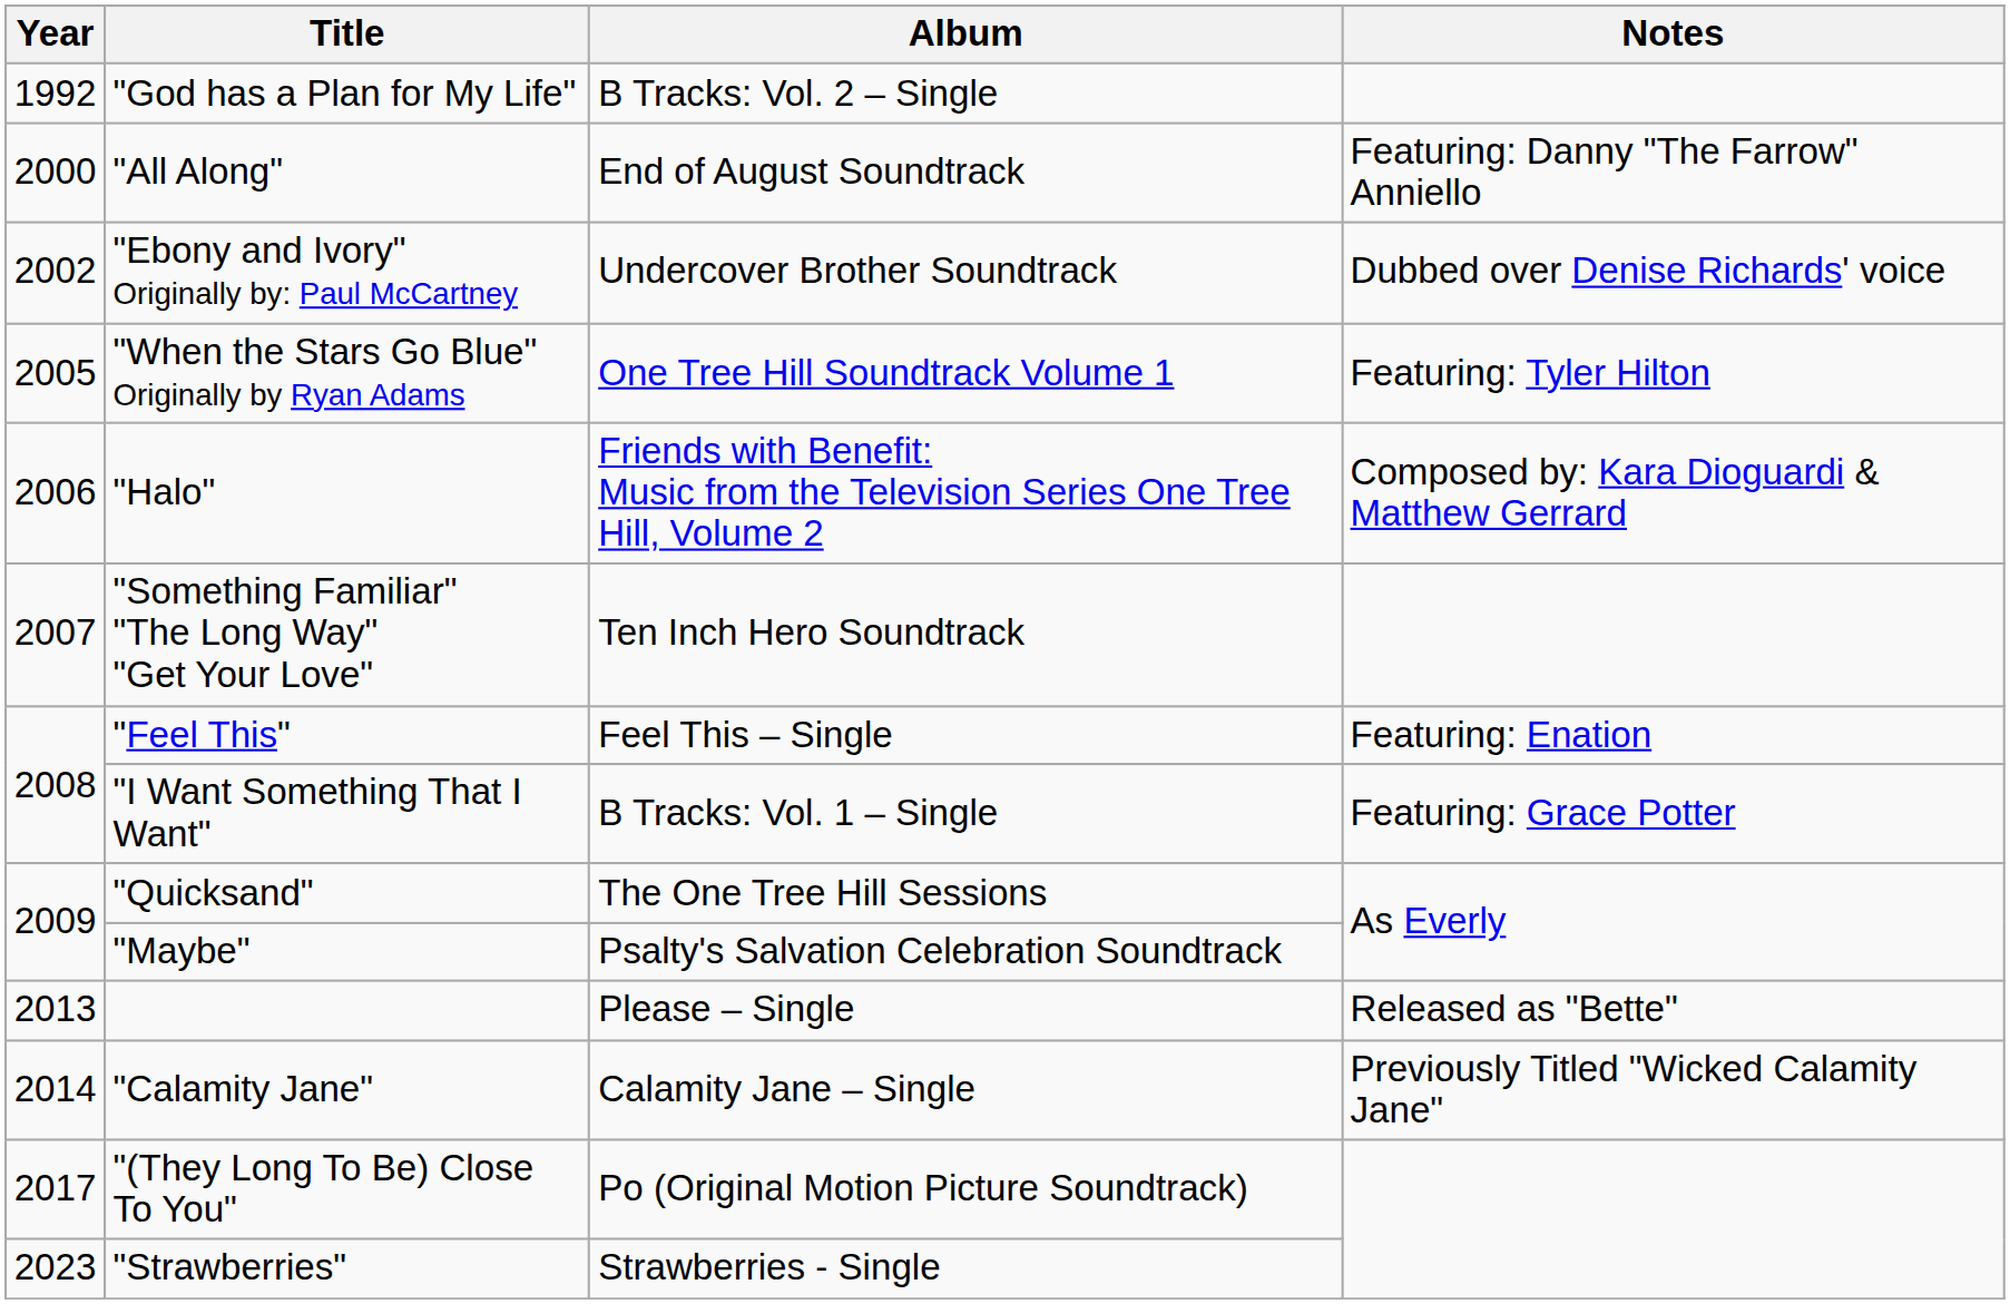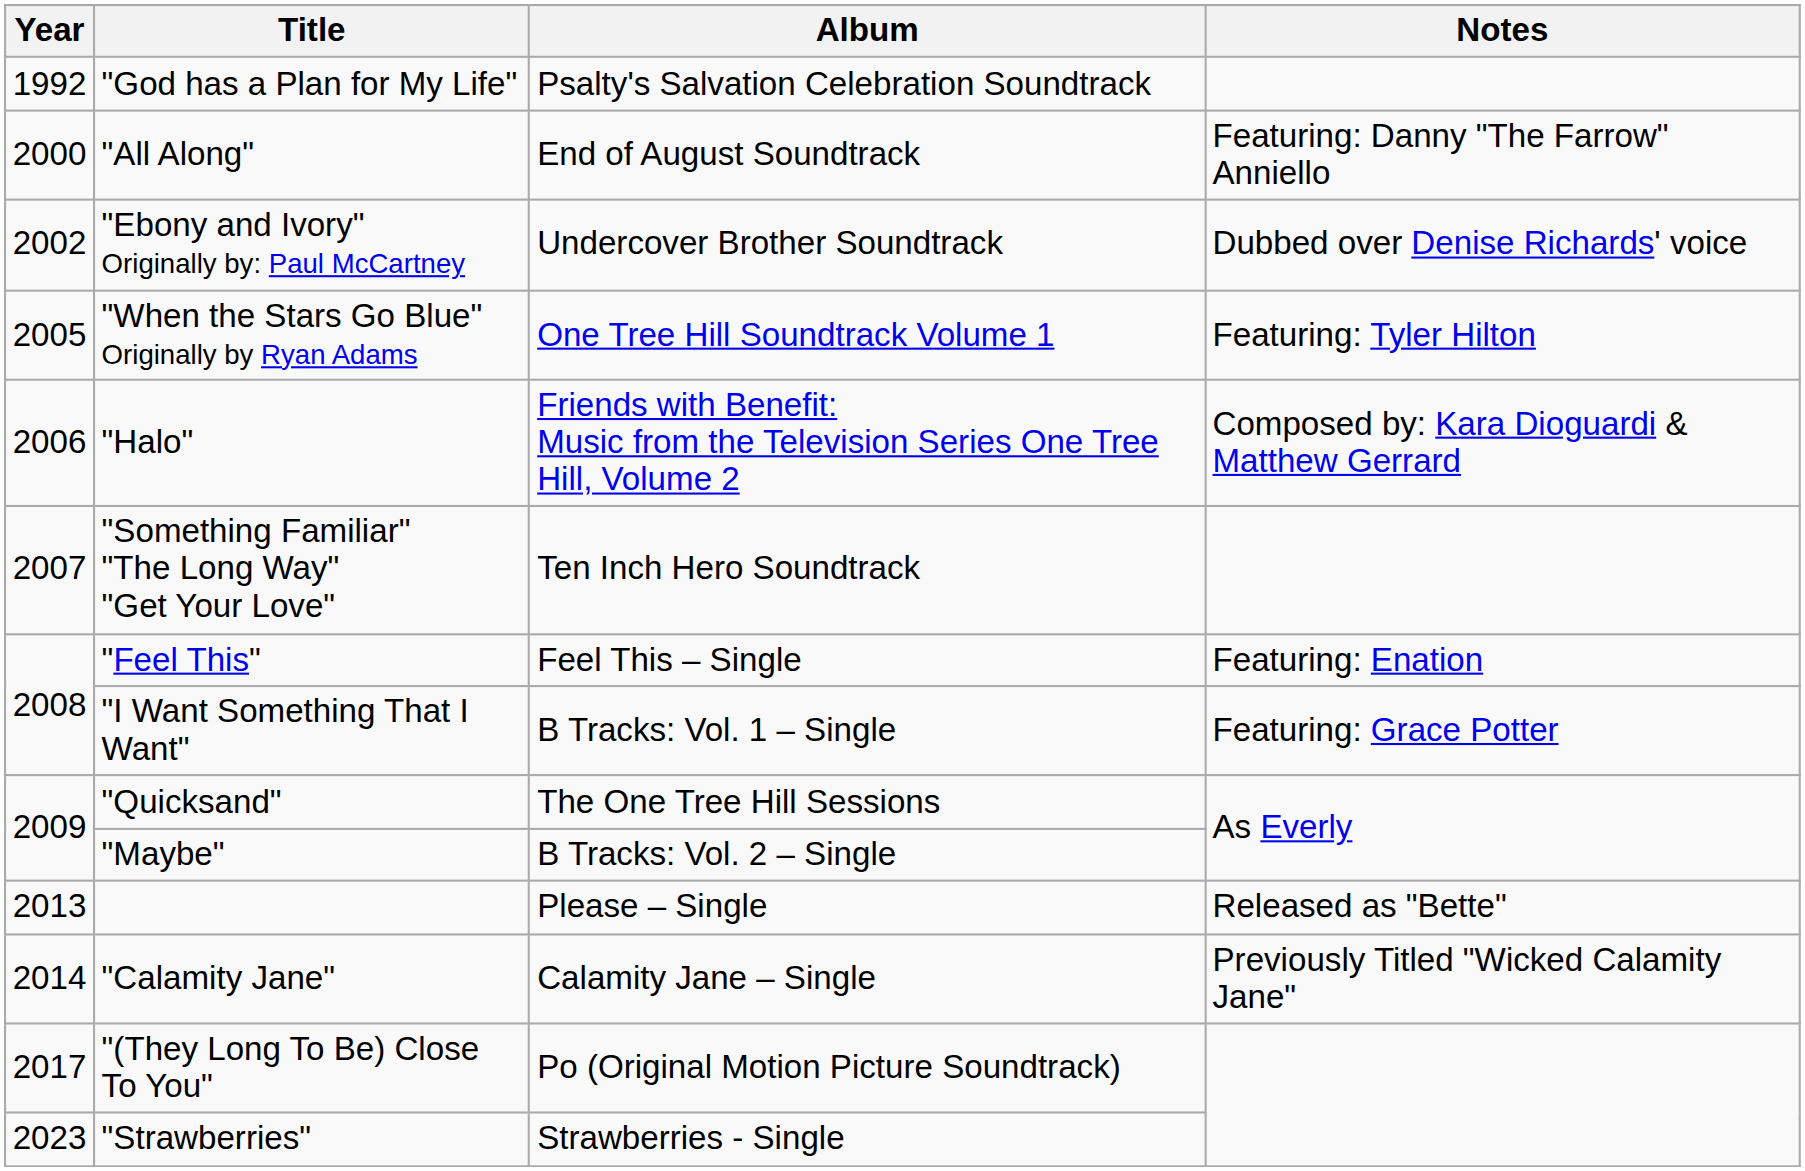 <table class="wikitable">
 <tr style="text-align:center;">
 <th>Year</th>
 <th>Title</th>
 <th>Album</th>
 <th>Notes</th>
 </tr>
 <tr>
 <td>1992</td>
 <td>"God has a Plan for My Life"</td>
-<td>B Tracks: Vol. 2 – Single</td>
+<td>Psalty's Salvation Celebration Soundtrack</td>
 <td></td>
 </tr>
 <tr>
 <td>2000</td>
 <td>"All Along"</td>
 <td>End of August Soundtrack</td>
 <td>Featuring: Danny "The Farrow" Anniello</td>
 </tr>
 <tr>
 <td>2002</td>
 <td>"Ebony and Ivory" <small><br>Originally by: <a href='#'>Paul McCartney</a></small></td>
 <td>Undercover Brother Soundtrack</td>
 <td>Dubbed over <a href='#'>Denise Richards</a>' voice</td>
 </tr>
 <tr>
 <td>2005</td>
 <td>"When the Stars Go Blue" <small><br>Originally by <a href='#'>Ryan Adams</a></small></td>
 <td><a href='#'>One Tree Hill Soundtrack Volume 1</a></td>
 <td>Featuring: <a href='#'>Tyler Hilton</a></td>
 </tr>
 <tr>
 <td>2006</td>
 <td>"Halo"</td>
 <td><a href='#'>Friends with Benefit: <br>Music from the Television Series One Tree Hill, Volume 2</a> <br></td>
 <td>Composed by: <a href='#'>Kara Dioguardi</a> & <a href='#'>Matthew Gerrard</a></td>
 </tr>
 <tr>
 <td>2007</td>
 <td>"Something Familiar"<br>"The Long Way"<br>"Get Your Love"</td>
 <td>Ten Inch Hero Soundtrack</td>
 <td></td>
 </tr>
 <tr>
 <td rowspan="2">2008</td>
 <td>"<a href='#'>Feel This</a>"</td>
 <td>Feel This – Single</td>
 <td>Featuring: <a href='#'>Enation</a></td>
 </tr>
 <tr>
 <td>"I Want Something That I Want"</td>
 <td>B Tracks: Vol. 1 – Single</td>
 <td>Featuring: <a href='#'>Grace Potter</a></td>
 </tr>
 <tr>
 <td rowspan="2">2009</td>
 <td>"Quicksand"</td>
 <td>The One Tree Hill Sessions</td>
 <td rowspan="2">As <a href='#'>Everly</a></td>
 </tr>
 <tr>
 <td>"Maybe"</td>
-<td>Psalty's Salvation Celebration Soundtrack</td>
+<td>B Tracks: Vol. 2 – Single</td>
 </tr>
 <tr>
 <td>2013</td>
 <td></td>
 <td>Please – Single</td>
 <td>Released as "Bette"</td>
 </tr>
 <tr>
 <td>2014</td>
 <td>"Calamity Jane"</td>
 <td>Calamity Jane – Single</td>
 <td>Previously Titled "Wicked Calamity Jane"</td>
 </tr>
 <tr>
 <td>2017</td>
 <td>"(They Long To Be) Close To You"</td>
 <td>Po (Original Motion Picture Soundtrack)</td>
 </tr>
 <tr>
 <td>2023</td>
 <td>"Strawberries"</td>
 <td>Strawberries - Single</td>
 </tr>
 </table>
